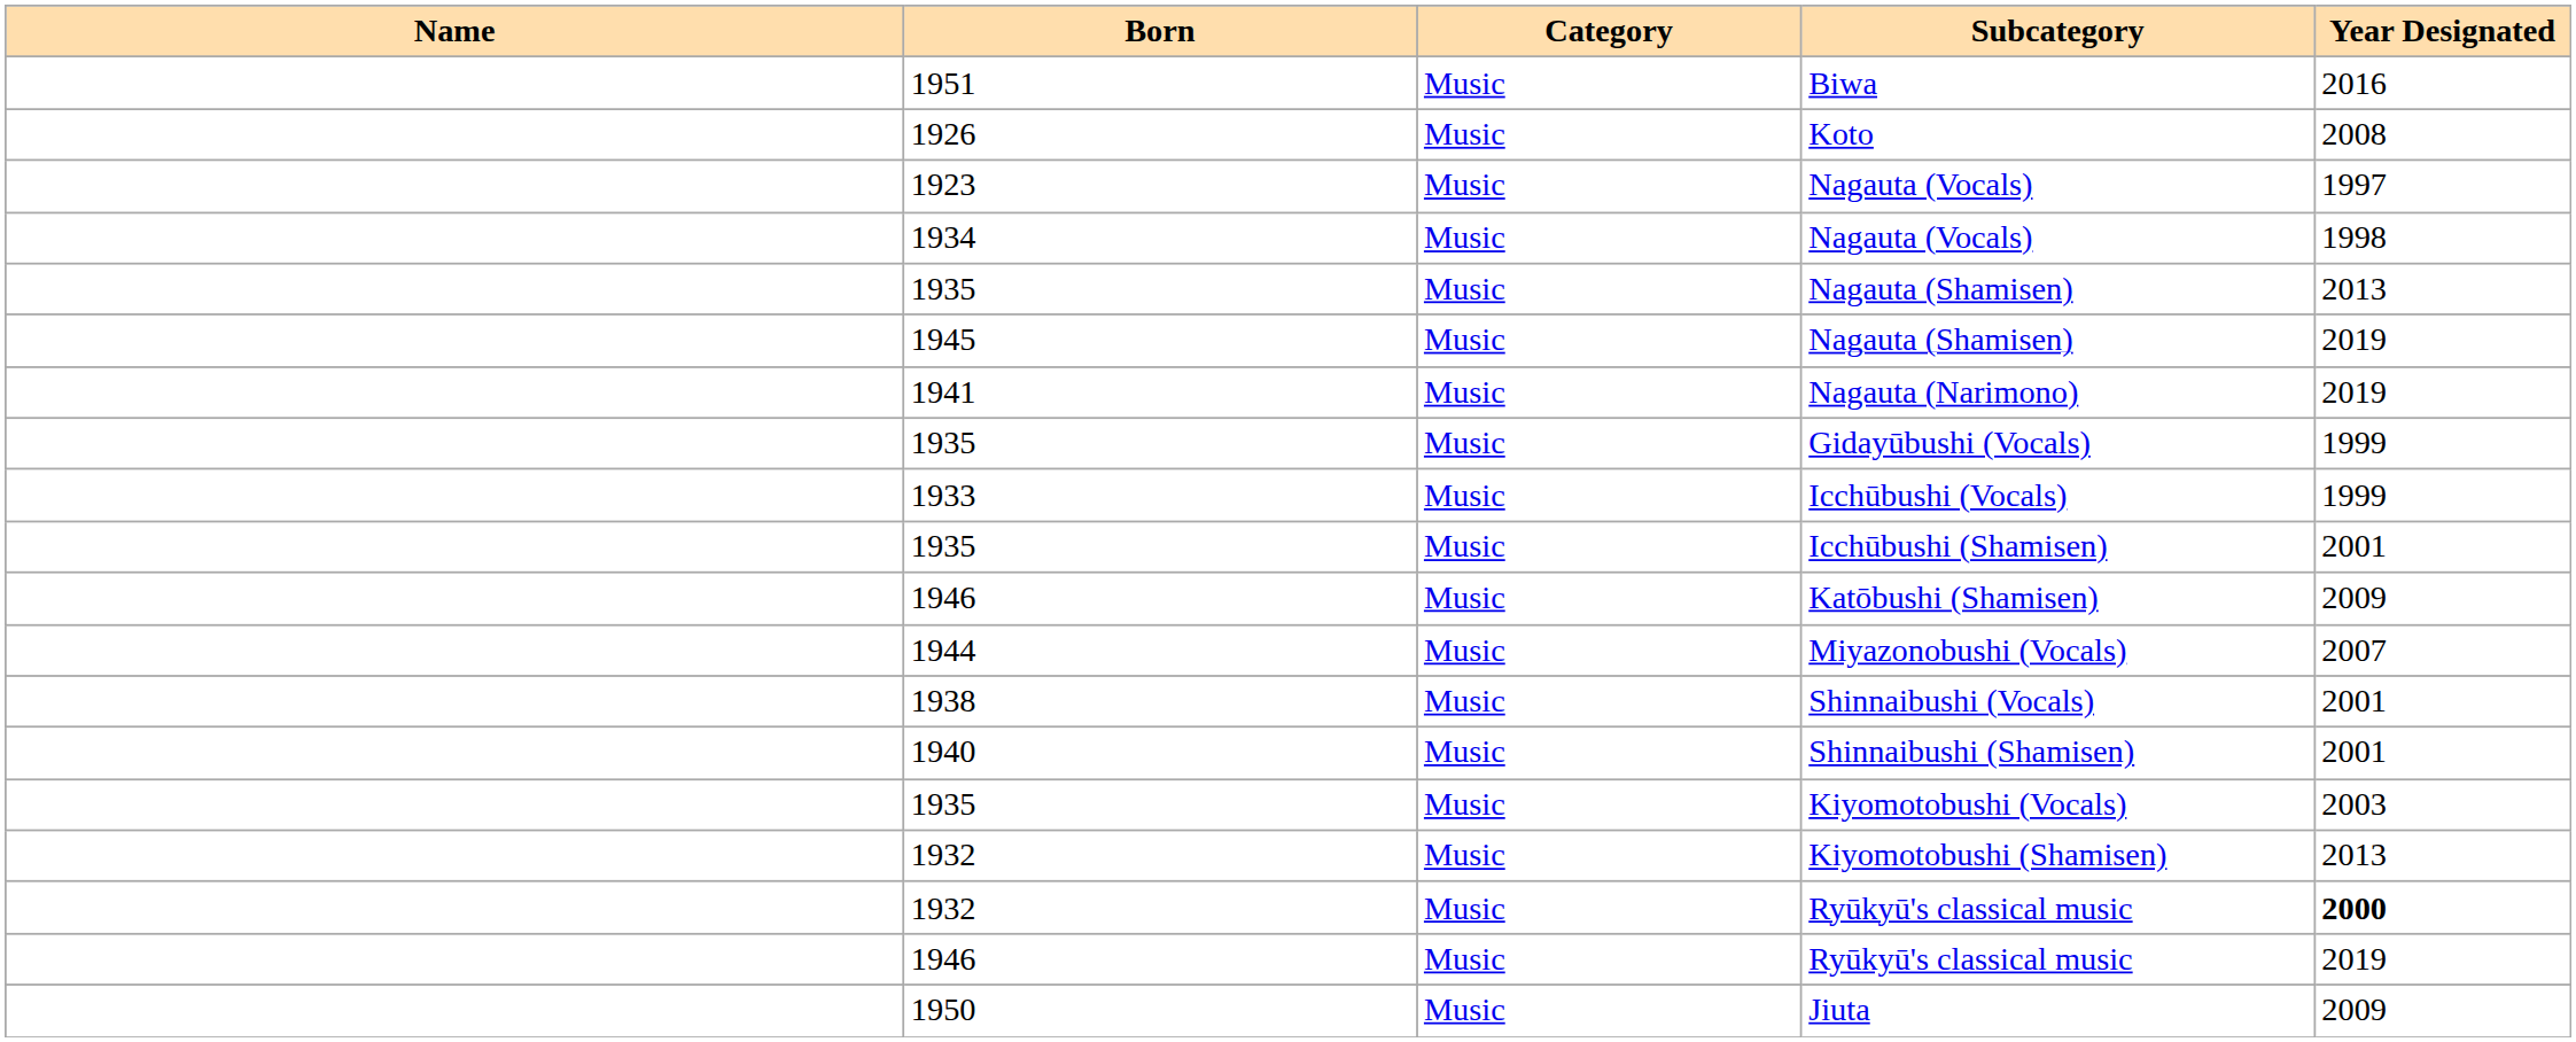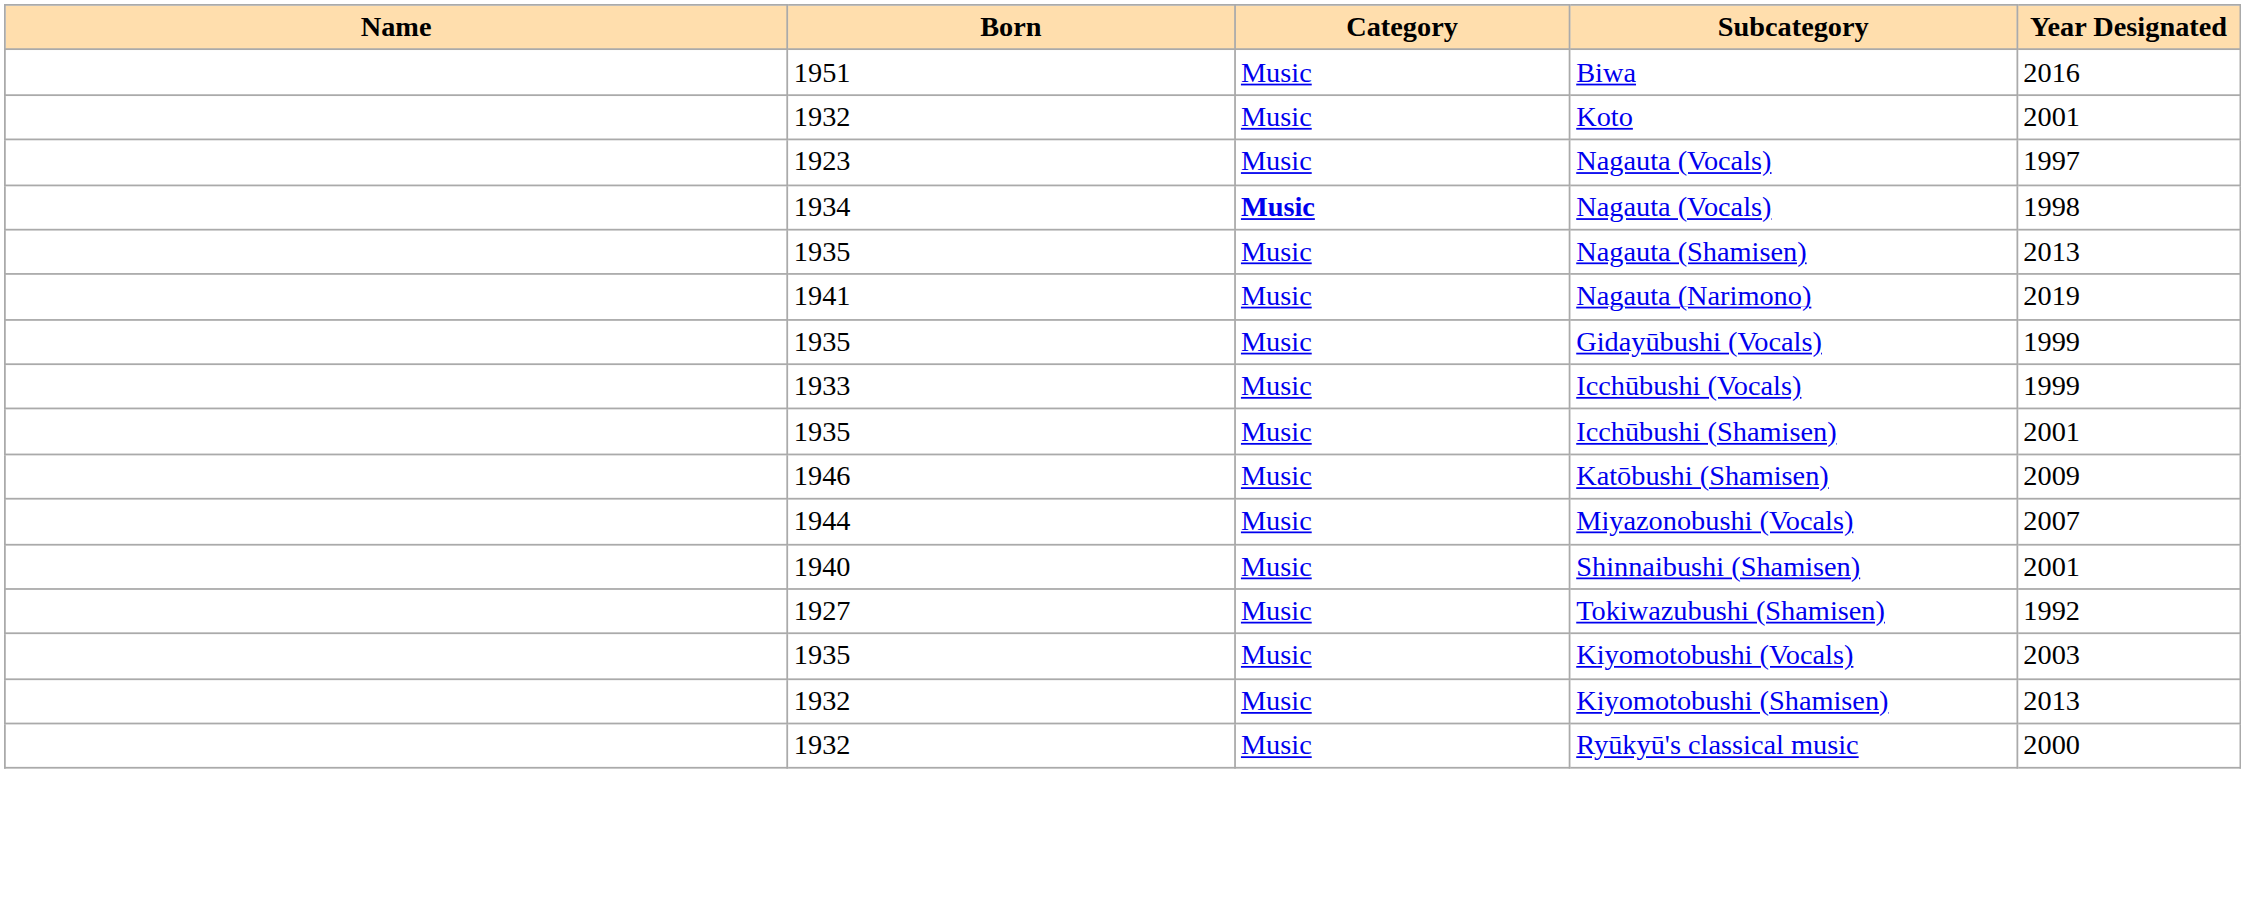 <table class="wikitable sortable"  width="100%" style="background:#ffffff;">
 <tr>
 <th width="35%" align="left" style="background:#ffdead;">Name</th>
 <th width="20%" align="left" style="background:#ffdead;">Born</th>
 <th width="15%" align="left" style="background:#ffdead;">Category</th>
 <th width="20%" align="left" style="background:#ffdead;">Subcategory</th>
 <th width="10%" align="left" style="background:#ffdead;">Year Designated</th>
 </tr>
 <tr>
 <td></td>
 <td>1951</td>
 <td><a href='#'>Music</a></td>
 <td><a href='#'>Biwa</a></td>
 <td>2016</td>
 </tr>
 <tr>
 <td></td>
-<td>1926</td>
+<td>1932</td>
 <td><a href='#'>Music</a></td>
 <td><a href='#'>Koto</a></td>
-<td>2008</td>
+<td>2001</td>
 </tr>
 <tr>
 <td></td>
 <td>1923</td>
 <td><a href='#'>Music</a></td>
 <td><a href='#'>Nagauta (Vocals)</a></td>
 <td>1997</td>
 </tr>
 <tr>
 <td></td>
 <td>1934</td>
-<td><a href='#'>Music</a></td>
+<td><strong><a href='#'>Music</a></strong></td>
 <td><a href='#'>Nagauta (Vocals)</a></td>
 <td>1998</td>
 </tr>
 <tr>
 <td></td>
 <td>1935</td>
 <td><a href='#'>Music</a></td>
 <td><a href='#'>Nagauta (Shamisen)</a></td>
 <td>2013</td>
-</tr>
-<tr>
-<td></td>
-<td>1945</td>
-<td><a href='#'>Music</a></td>
-<td><a href='#'>Nagauta (Shamisen)</a></td>
-<td>2019</td>
 </tr>
 <tr>
 <td></td>
 <td>1941</td>
 <td><a href='#'>Music</a></td>
 <td><a href='#'>Nagauta (Narimono)</a></td>
 <td>2019</td>
 </tr>
 <tr>
 <td></td>
 <td>1935</td>
 <td><a href='#'>Music</a></td>
 <td><a href='#'>Gidayūbushi (Vocals)</a></td>
 <td>1999</td>
 </tr>
 <tr>
 <td></td>
 <td>1933</td>
 <td><a href='#'>Music</a></td>
 <td><a href='#'>Icchūbushi (Vocals)</a></td>
 <td>1999</td>
 </tr>
 <tr>
 <td></td>
 <td>1935</td>
 <td><a href='#'>Music</a></td>
 <td><a href='#'>Icchūbushi (Shamisen)</a></td>
 <td>2001</td>
 </tr>
 <tr>
 <td></td>
 <td>1946</td>
 <td><a href='#'>Music</a></td>
 <td><a href='#'>Katōbushi (Shamisen)</a></td>
 <td>2009</td>
 </tr>
 <tr>
 <td></td>
 <td>1944</td>
 <td><a href='#'>Music</a></td>
 <td><a href='#'>Miyazonobushi (Vocals)</a></td>
 <td>2007</td>
 </tr>
 <tr>
 <td></td>
-<td>1938</td>
+<td>1940</td>
 <td><a href='#'>Music</a></td>
-<td><a href='#'>Shinnaibushi (Vocals)</a></td>
+<td><a href='#'>Shinnaibushi (Shamisen)</a></td>
 <td>2001</td>
 </tr>
 <tr>
 <td></td>
-<td>1940</td>
+<td>1927</td>
 <td><a href='#'>Music</a></td>
-<td><a href='#'>Shinnaibushi (Shamisen)</a></td>
-<td>2001</td>
+<td><a href='#'>Tokiwazubushi (Shamisen)</a></td>
+<td>1992</td>
 </tr>
 <tr>
 <td></td>
 <td>1935</td>
 <td><a href='#'>Music</a></td>
 <td><a href='#'>Kiyomotobushi (Vocals)</a></td>
 <td>2003</td>
 </tr>
 <tr>
 <td></td>
 <td>1932</td>
 <td><a href='#'>Music</a></td>
 <td><a href='#'>Kiyomotobushi (Shamisen)</a></td>
 <td>2013</td>
 </tr>
 <tr>
 <td></td>
 <td>1932</td>
 <td><a href='#'>Music</a></td>
 <td><a href='#'>Ryūkyū's classical music</a></td>
-<td><strong>2000</strong></td>
-</tr>
-<tr>
-<td></td>
-<td>1946</td>
-<td><a href='#'>Music</a></td>
-<td><a href='#'>Ryūkyū's classical music</a></td>
-<td>2019</td>
-</tr>
-<tr>
-<td></td>
-<td>1950</td>
-<td><a href='#'>Music</a></td>
-<td><a href='#'>Jiuta</a></td>
-<td>2009</td>
+<td>2000</td>
 </tr>
 </table>
